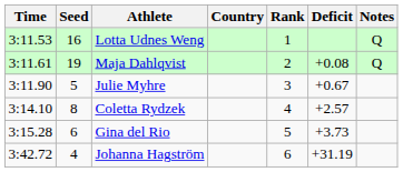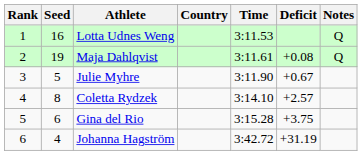 <table class="wikitable sortable" style="text-align:center">
 <tr>
-<th>Time</th>
+<th>Rank</th>
 <th>Seed</th>
 <th>Athlete</th>
 <th>Country</th>
-<th>Rank</th>
+<th>Time</th>
 <th>Deficit</th>
 <th>Notes</th>
 </tr>
 <tr bgcolor=ccffcc>
-<td>3:11.53</td>
+<td>1</td>
 <td>16</td>
 <td align=left><a href='#'>Lotta Udnes Weng</a></td>
 <td align=left></td>
-<td>1</td>
+<td>3:11.53</td>
 <td></td>
 <td>Q</td>
 </tr>
 <tr bgcolor=ccffcc>
-<td>3:11.61</td>
+<td>2</td>
 <td>19</td>
 <td align=left><a href='#'>Maja Dahlqvist</a></td>
 <td align=left></td>
-<td>2</td>
+<td>3:11.61</td>
 <td>+0.08</td>
 <td>Q</td>
 </tr>
 <tr>
-<td>3:11.90</td>
+<td>3</td>
 <td>5</td>
 <td align=left><a href='#'>Julie Myhre</a></td>
 <td align=left></td>
-<td>3</td>
+<td>3:11.90</td>
 <td>+0.67</td>
 <td></td>
 </tr>
 <tr>
-<td>3:14.10</td>
+<td>4</td>
 <td>8</td>
 <td align=left><a href='#'>Coletta Rydzek</a></td>
 <td align=left></td>
-<td>4</td>
+<td>3:14.10</td>
 <td>+2.57</td>
 <td></td>
 </tr>
 <tr>
-<td>3:15.28</td>
+<td>5</td>
 <td>6</td>
 <td align=left><a href='#'>Gina del Rio</a></td>
 <td align=left></td>
-<td>5</td>
-<td>+3.73</td>
+<td>3:15.28</td>
+<td>+3.75</td>
 <td></td>
 </tr>
 <tr>
-<td>3:42.72</td>
+<td>6</td>
 <td>4</td>
 <td align=left><a href='#'>Johanna Hagström</a></td>
 <td align=left></td>
-<td>6</td>
+<td>3:42.72</td>
 <td>+31.19</td>
 <td></td>
 </tr>
 </table>
